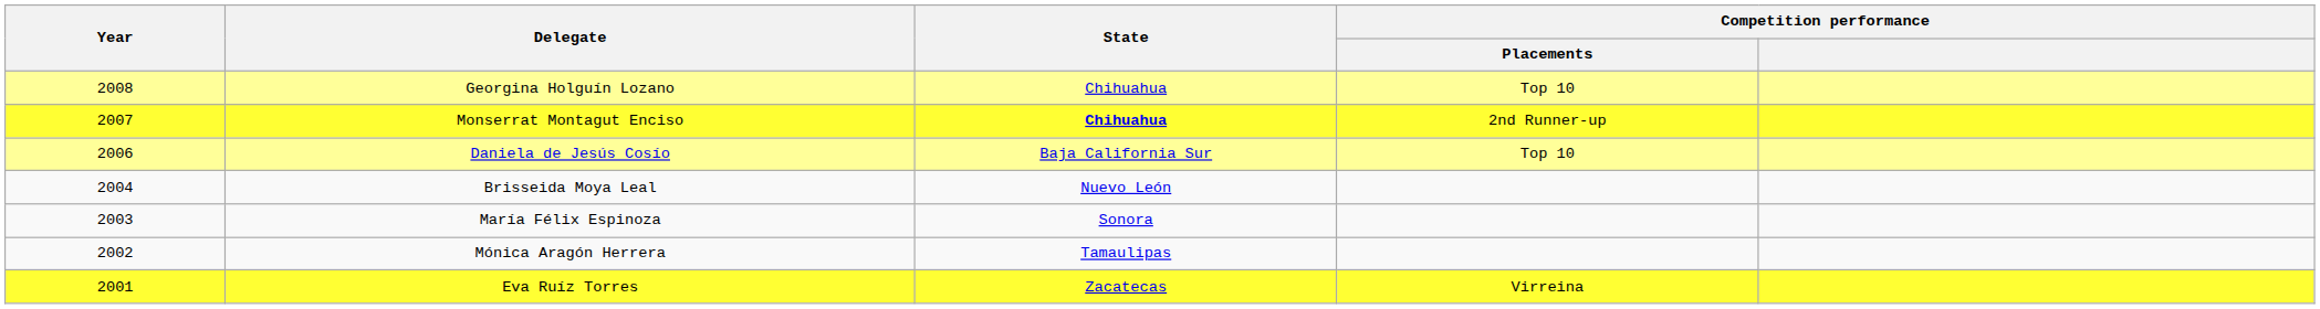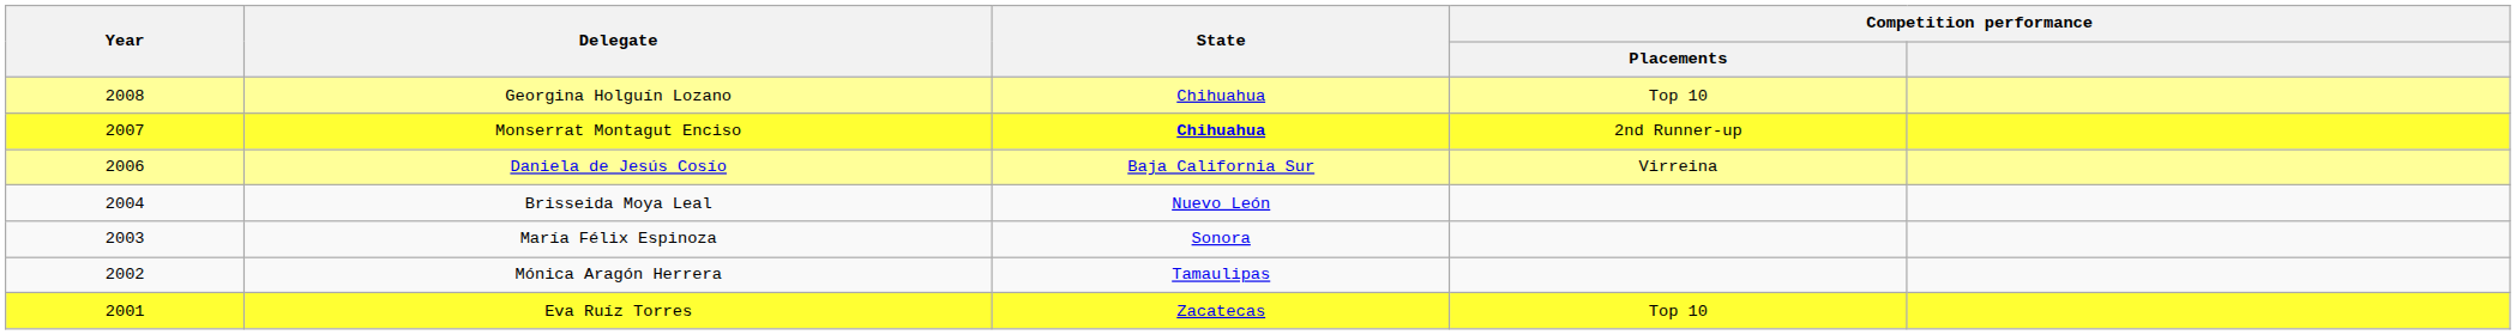 <table class="wikitable" style="text-align:center; line-height:20px; font-size:90%; width:90%;">
 <tr>
 <th rowspan="2"  width=60px>Year</th>
 <th rowspan="2"  width=200px>Delegate</th>
 <th rowspan="2"  width=120px>State</th>
 <th colspan="2"  width=200px>Competition performance</th>
 </tr>
 <tr>
 <th width=120px>Placements</th>
 <th width=160px></th>
 </tr>
 <tr style="background-color:#FFFF99">
 <td>2008</td>
 <td>Georgina Holguín Lozano</td>
 <td><a href='#'>Chihuahua</a></td>
 <td>Top 10</td>
 <td></td>
 </tr>
 <tr style="background-color:#FFFF33">
 <td>2007</td>
 <td>Monserrat Montagut Enciso</td>
 <td><strong><a href='#'>Chihuahua</a></strong></td>
 <td>2nd Runner-up</td>
 <td></td>
 </tr>
 <tr style="background-color:#FFFF99">
 <td>2006</td>
 <td><a href='#'>Daniela de Jesús Cosío</a></td>
 <td><a href='#'>Baja California Sur</a></td>
-<td>Top 10</td>
+<td>Virreina</td>
 <td></td>
 </tr>
 <tr>
 <td>2004</td>
 <td>Brisseida Moya Leal</td>
 <td><a href='#'>Nuevo León</a></td>
 <td></td>
 <td></td>
 </tr>
 <tr>
 <td>2003</td>
 <td>María Félix Espinoza</td>
 <td><a href='#'>Sonora</a></td>
 <td></td>
 <td></td>
 </tr>
 <tr>
 <td>2002</td>
 <td>Mónica Aragón Herrera</td>
 <td><a href='#'>Tamaulipas</a></td>
 <td></td>
 <td></td>
 </tr>
 <tr style="background-color:#FFFF33">
 <td>2001</td>
 <td>Eva Ruíz Torres</td>
 <td><a href='#'>Zacatecas</a></td>
-<td>Virreina</td>
+<td>Top 10</td>
 <td></td>
 </tr>
 </table>
